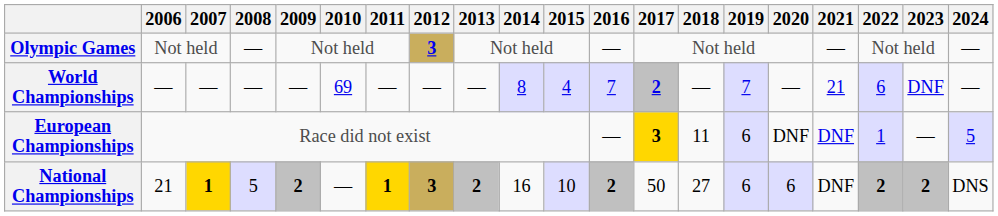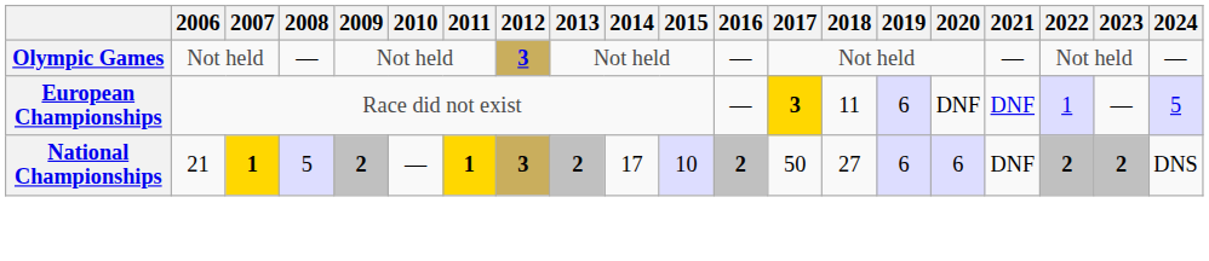 <table class="wikitable plainrowheaders">
 <tr>
 <th></th>
 <th scope="col">2006</th>
 <th scope="col">2007</th>
 <th scope="col">2008</th>
 <th scope="col">2009</th>
 <th scope="col">2010</th>
 <th scope="col">2011</th>
 <th scope="col">2012</th>
 <th scope="col">2013</th>
 <th scope="col">2014</th>
 <th scope="col">2015</th>
 <th scope="col">2016</th>
 <th scope="col">2017</th>
 <th scope="col">2018</th>
 <th scope="col">2019</th>
 <th scope="col">2020</th>
 <th scope="col">2021</th>
 <th scope="col">2022</th>
 <th scope="col">2023</th>
 <th scope="col">2024</th>
 </tr>
 <tr style="text-align:center;">
 <th scope="row"> <a href='#'>Olympic Games</a></th>
 <td style="color:#4d4d4d;" colspan=2>Not held</td>
 <td>—</td>
 <td style="color:#4d4d4d;" colspan=3>Not held</td>
 <td style="background:#C9AE5D;"><a href='#'><strong>3</strong></a></td>
 <td style="color:#4d4d4d;" colspan=3>Not held</td>
 <td>—</td>
 <td style="color:#4d4d4d;" colspan=4>Not held</td>
 <td>—</td>
 <td style="color:#4d4d4d;" colspan=2>Not held</td>
 <td>—</td>
 </tr>
 <tr style="text-align:center;">
-<th scope="row"> <a href='#'>World Championships</a></th>
-<td>—</td>
-<td>—</td>
-<td>—</td>
-<td>—</td>
-<td><a href='#'>69</a></td>
-<td>—</td>
-<td>—</td>
-<td>—</td>
-<td style="background:#ddf;"><a href='#'>8</a></td>
-<td style="background:#ddf;"><a href='#'>4</a></td>
-<td style="background:#ddf;"><a href='#'>7</a></td>
-<td style="background:silver;"><a href='#'><strong>2</strong></a></td>
-<td>—</td>
-<td style="background:#ddf;"><a href='#'>7</a></td>
-<td>—</td>
-<td><a href='#'>21</a></td>
-<td style="background:#ddf;"><a href='#'>6</a></td>
-<td><a href='#'>DNF</a></td>
-<td>—</td>
-</tr>
-<tr style="text-align:center;">
 <th scope="row"> <a href='#'>European Championships</a></th>
 <td style="color:#4d4d4d;" colspan=10>Race did not exist</td>
 <td>—</td>
 <td style="background:gold;"><strong>3</strong></td>
 <td>11</td>
 <td style="background:#ddf;">6</td>
 <td>DNF</td>
 <td><a href='#'>DNF</a></td>
 <td style="background:#ddf;"><a href='#'>1</a></td>
 <td>—</td>
 <td style="background:#ddf;"><a href='#'>5</a></td>
 </tr>
 <tr style="text-align:center;">
 <th scope="row"> <a href='#'>National Championships</a></th>
 <td>21</td>
 <td style="background:gold;"><strong>1</strong></td>
 <td style="background:#ddf;">5</td>
 <td style="background:silver;"><strong>2</strong></td>
 <td>—</td>
 <td style="background:gold;"><strong>1</strong></td>
 <td style="background:#C9AE5D;"><strong>3</strong></td>
 <td style="background:silver;"><strong>2</strong></td>
-<td>16</td>
+<td>17</td>
 <td style="background:#ddf;">10</td>
 <td style="background:silver;"><strong>2</strong></td>
 <td>50</td>
 <td>27</td>
 <td style="background:#ddf;">6</td>
 <td style="background:#ddf;">6</td>
 <td>DNF</td>
 <td style="background:silver;"><strong>2</strong></td>
 <td style="background:silver;"><strong>2</strong></td>
 <td>DNS</td>
 </tr>
 </table>
